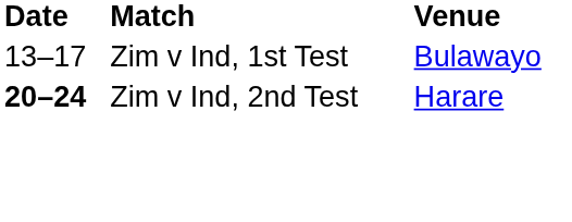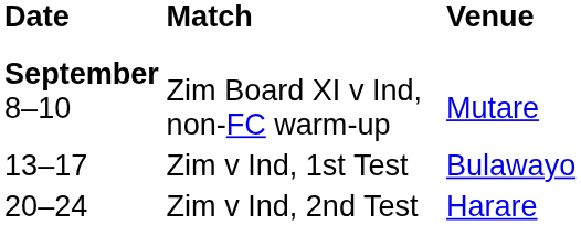 <table width=50%>
 <tr>
 <th align="left">Date</th>
 <th align="left">Match</th>
 <th align="left">Venue</th>
 </tr>
 <tr>
+<td><strong>September</strong><br>8–10</td>
+<td><br>Zim Board XI v Ind, non-<a href='#'>FC</a> warm-up</td>
+<td><br><a href='#'>Mutare</a></td>
+</tr>
+<tr>
 <td>13–17</td>
 <td>Zim v Ind, 1st Test</td>
 <td><a href='#'>Bulawayo</a></td>
 </tr>
 <tr>
-<td><strong>20–24</strong></td>
+<td>20–24</td>
 <td>Zim v Ind, 2nd Test</td>
 <td><a href='#'>Harare</a></td>
 </tr>
 </table>
